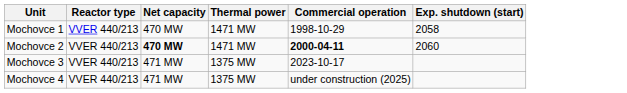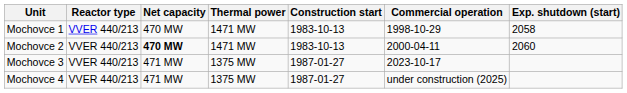 <table class="wikitable">
 <tr>
 <th>Unit</th>
 <th>Reactor type</th>
 <th>Net capacity</th>
 <th>Thermal power</th>
+<th>Construction start</th>
 <th>Commercial operation</th>
 <th>Exp. shutdown (start)</th>
 </tr>
 <tr>
 <td>Mochovce 1</td>
 <td><a href='#'>VVER</a> 440/213</td>
 <td>470 MW</td>
 <td>1471 MW</td>
+<td>1983-10-13</td>
 <td>1998-10-29</td>
 <td>2058</td>
 </tr>
 <tr>
 <td>Mochovce 2</td>
 <td>VVER 440/213</td>
 <td><strong>470 MW</strong></td>
 <td>1471 MW</td>
-<td><strong>2000-04-11</strong></td>
+<td>1983-10-13</td>
+<td>2000-04-11</td>
 <td>2060</td>
 </tr>
 <tr>
 <td>Mochovce 3</td>
 <td>VVER 440/213</td>
 <td>471 MW</td>
 <td>1375 MW</td>
+<td>1987-01-27</td>
 <td>2023-10-17</td>
 <td></td>
 </tr>
 <tr>
 <td>Mochovce 4</td>
 <td>VVER 440/213</td>
 <td>471 MW</td>
 <td>1375 MW</td>
+<td>1987-01-27</td>
 <td>under construction (2025)</td>
 <td></td>
 </tr>
 </table>
